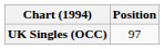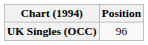 <table class="wikitable sortable plainrowheaders" style="text-align:center">
 <tr>
 <th scope="col">Chart (1994)</th>
 <th scope="col">Position</th>
 </tr>
 <tr>
 <th scope="row">UK Singles (OCC)</th>
-<td>97</td>
+<td>96</td>
 </tr>
 </table>
